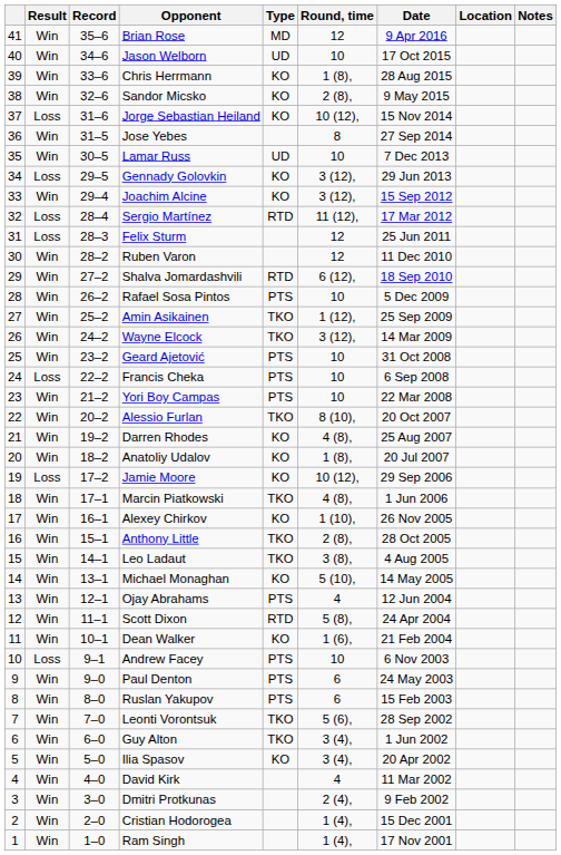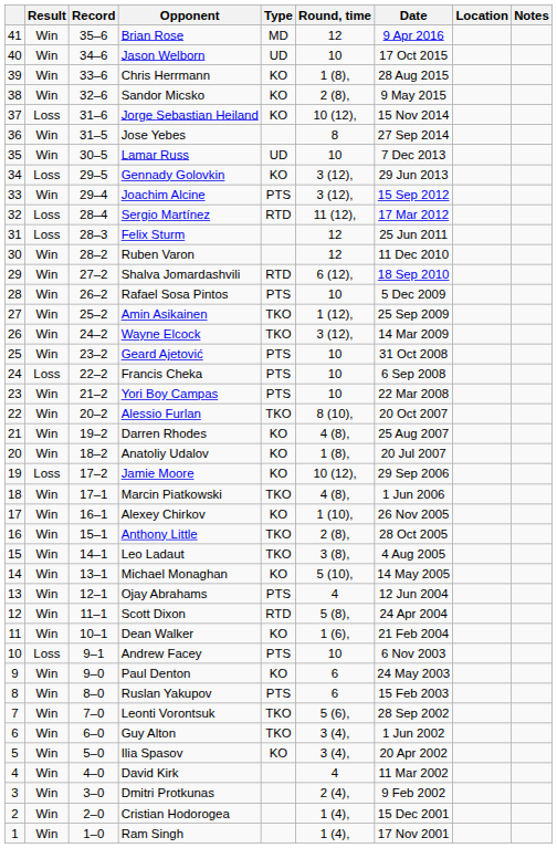 <table class="wikitable" style="text-align:center; font-size:95%">
 <tr>
 <th></th>
 <th>Result</th>
 <th>Record</th>
 <th>Opponent</th>
 <th>Type</th>
 <th>Round, time</th>
 <th>Date</th>
 <th>Location</th>
 <th>Notes</th>
 </tr>
 <tr>
 <td>41</td>
 <td>Win</td>
 <td>35–6</td>
 <td style="text-align:left;"><a href='#'>Brian Rose</a></td>
 <td>MD</td>
 <td>12</td>
 <td><a href='#'>9 Apr 2016</a></td>
 <td style="text-align:left;"></td>
 <td></td>
 </tr>
 <tr>
 <td>40</td>
 <td>Win</td>
 <td>34–6</td>
 <td style="text-align:left;"><a href='#'>Jason Welborn</a></td>
 <td>UD</td>
 <td>10</td>
 <td>17 Oct 2015</td>
 <td style="text-align:left;"></td>
 <td style="text-align:left;"></td>
 </tr>
 <tr>
 <td>39</td>
 <td>Win</td>
 <td>33–6</td>
 <td style="text-align:left;">Chris Herrmann</td>
 <td>KO</td>
 <td>1 (8), </td>
 <td>28 Aug 2015</td>
 <td style="text-align:left;"></td>
 <td></td>
 </tr>
 <tr>
 <td>38</td>
 <td>Win</td>
 <td>32–6</td>
 <td style="text-align:left;">Sandor Micsko</td>
 <td>KO</td>
 <td>2 (8), </td>
 <td>9 May 2015</td>
 <td style="text-align:left;"></td>
 <td></td>
 </tr>
 <tr>
 <td>37</td>
 <td>Loss</td>
 <td>31–6</td>
 <td style="text-align:left;"><a href='#'>Jorge Sebastian Heiland</a></td>
 <td>KO</td>
 <td>10 (12), </td>
 <td>15 Nov 2014</td>
 <td style="text-align:left;"></td>
 <td style="text-align:left;"></td>
 </tr>
 <tr>
 <td>36</td>
 <td>Win</td>
 <td>31–5</td>
 <td style="text-align:left;">Jose Yebes</td>
 <td></td>
 <td>8</td>
 <td>27 Sep 2014</td>
 <td style="text-align:left;"></td>
 <td></td>
 </tr>
 <tr>
 <td>35</td>
 <td>Win</td>
 <td>30–5</td>
 <td style="text-align:left;"><a href='#'>Lamar Russ</a></td>
 <td>UD</td>
 <td>10</td>
 <td>7 Dec 2013</td>
 <td style="text-align:left;"></td>
 <td></td>
 </tr>
 <tr>
 <td>34</td>
 <td>Loss</td>
 <td>29–5</td>
 <td style="text-align:left;"><a href='#'>Gennady Golovkin</a></td>
 <td>KO</td>
 <td>3 (12), </td>
 <td>29 Jun 2013</td>
 <td style="text-align:left;"></td>
 <td style="text-align:left;"></td>
 </tr>
 <tr>
 <td>33</td>
 <td>Win</td>
 <td>29–4</td>
 <td style="text-align:left;"><a href='#'>Joachim Alcine</a></td>
-<td>KO</td>
+<td>PTS</td>
 <td>3 (12), </td>
 <td><a href='#'>15 Sep 2012</a></td>
 <td style="text-align:left;"></td>
 <td></td>
 </tr>
 <tr>
 <td>32</td>
 <td>Loss</td>
 <td>28–4</td>
 <td style="text-align:left;"><a href='#'>Sergio Martínez</a></td>
 <td>RTD</td>
 <td>11 (12), </td>
 <td><a href='#'>17 Mar 2012</a></td>
 <td style="text-align:left;"></td>
 <td style="text-align:left;"></td>
 </tr>
 <tr>
 <td>31</td>
 <td>Loss</td>
 <td>28–3</td>
 <td style="text-align:left;"><a href='#'>Felix Sturm</a></td>
 <td></td>
 <td>12</td>
 <td>25 Jun 2011</td>
 <td style="text-align:left;"></td>
 <td style="text-align:left;"></td>
 </tr>
 <tr>
 <td>30</td>
 <td>Win</td>
 <td>28–2</td>
 <td style="text-align:left;">Ruben Varon</td>
 <td></td>
 <td>12</td>
 <td>11 Dec 2010</td>
 <td style="text-align:left;"></td>
 <td style="text-align:left;"></td>
 </tr>
 <tr>
 <td>29</td>
 <td>Win</td>
 <td>27–2</td>
 <td style="text-align:left;">Shalva Jomardashvili</td>
 <td>RTD</td>
 <td>6 (12), </td>
 <td><a href='#'>18 Sep 2010</a></td>
 <td style="text-align:left;"></td>
 <td style="text-align:left;"></td>
 </tr>
 <tr>
 <td>28</td>
 <td>Win</td>
 <td>26–2</td>
 <td style="text-align:left;">Rafael Sosa Pintos</td>
 <td>PTS</td>
 <td>10</td>
 <td>5 Dec 2009</td>
 <td style="text-align:left;"></td>
 <td></td>
 </tr>
 <tr>
 <td>27</td>
 <td>Win</td>
 <td>25–2</td>
 <td style="text-align:left;"><a href='#'>Amin Asikainen</a></td>
 <td>TKO</td>
 <td>1 (12), </td>
 <td>25 Sep 2009</td>
 <td style="text-align:left;"></td>
 <td style="text-align:left;"></td>
 </tr>
 <tr>
 <td>26</td>
 <td>Win</td>
 <td>24–2</td>
 <td style="text-align:left;"><a href='#'>Wayne Elcock</a></td>
 <td>TKO</td>
 <td>3 (12), </td>
 <td>14 Mar 2009</td>
 <td style="text-align:left;"></td>
 <td style="text-align:left;"></td>
 </tr>
 <tr>
 <td>25</td>
 <td>Win</td>
 <td>23–2</td>
 <td style="text-align:left;"><a href='#'>Geard Ajetović</a></td>
 <td>PTS</td>
 <td>10</td>
 <td>31 Oct 2008</td>
 <td style="text-align:left;"></td>
 <td></td>
 </tr>
 <tr>
 <td>24</td>
 <td>Loss</td>
 <td>22–2</td>
 <td style="text-align:left;">Francis Cheka</td>
 <td>PTS</td>
 <td>10</td>
 <td>6 Sep 2008</td>
 <td style="text-align:left;"></td>
 <td></td>
 </tr>
 <tr>
 <td>23</td>
 <td>Win</td>
 <td>21–2</td>
 <td style="text-align:left;"><a href='#'>Yori Boy Campas</a></td>
 <td>PTS</td>
 <td>10</td>
 <td>22 Mar 2008</td>
 <td style="text-align:left;"></td>
 <td></td>
 </tr>
 <tr>
 <td>22</td>
 <td>Win</td>
 <td>20–2</td>
 <td style="text-align:left;"><a href='#'>Alessio Furlan</a></td>
 <td>TKO</td>
 <td>8 (10), </td>
 <td>20 Oct 2007</td>
 <td style="text-align:left;"></td>
 <td></td>
 </tr>
 <tr>
 <td>21</td>
 <td>Win</td>
 <td>19–2</td>
 <td style="text-align:left;">Darren Rhodes</td>
 <td>KO</td>
 <td>4 (8), </td>
 <td>25 Aug 2007</td>
 <td style="text-align:left;"></td>
 <td></td>
 </tr>
 <tr>
 <td>20</td>
 <td>Win</td>
 <td>18–2</td>
 <td style="text-align:left;">Anatoliy Udalov</td>
 <td>KO</td>
 <td>1 (8), </td>
 <td>20 Jul 2007</td>
 <td style="text-align:left;"></td>
 <td></td>
 </tr>
 <tr>
 <td>19</td>
 <td>Loss</td>
 <td>17–2</td>
 <td style="text-align:left;"><a href='#'>Jamie Moore</a></td>
 <td>KO</td>
 <td>10 (12), </td>
 <td>29 Sep 2006</td>
 <td style="text-align:left;"></td>
 <td style="text-align:left;"></td>
 </tr>
 <tr>
 <td>18</td>
 <td>Win</td>
 <td>17–1</td>
 <td style="text-align:left;">Marcin Piatkowski</td>
 <td>TKO</td>
 <td>4 (8), </td>
 <td>1 Jun 2006</td>
 <td style="text-align:left;"></td>
 <td></td>
 </tr>
 <tr>
 <td>17</td>
 <td>Win</td>
 <td>16–1</td>
 <td style="text-align:left;">Alexey Chirkov</td>
 <td>KO</td>
 <td>1 (10), </td>
 <td>26 Nov 2005</td>
 <td style="text-align:left;"></td>
 <td></td>
 </tr>
 <tr>
 <td>16</td>
 <td>Win</td>
 <td>15–1</td>
 <td style="text-align:left;"><a href='#'>Anthony Little</a></td>
 <td>TKO</td>
 <td>2 (8), </td>
 <td>28 Oct 2005</td>
 <td style="text-align:left;"></td>
 <td></td>
 </tr>
 <tr>
 <td>15</td>
 <td>Win</td>
 <td>14–1</td>
 <td style="text-align:left;">Leo Ladaut</td>
 <td>TKO</td>
 <td>3 (8), </td>
 <td>4 Aug 2005</td>
 <td style="text-align:left;"></td>
 <td></td>
 </tr>
 <tr>
 <td>14</td>
 <td>Win</td>
 <td>13–1</td>
 <td style="text-align:left;">Michael Monaghan</td>
 <td>KO</td>
 <td>5 (10), </td>
 <td>14 May 2005</td>
 <td style="text-align:left;"></td>
 <td style="text-align:left;"></td>
 </tr>
 <tr>
 <td>13</td>
 <td>Win</td>
 <td>12–1</td>
 <td style="text-align:left;">Ojay Abrahams</td>
 <td>PTS</td>
 <td>4</td>
 <td>12 Jun 2004</td>
 <td style="text-align:left;"></td>
 <td></td>
 </tr>
 <tr>
 <td>12</td>
 <td>Win</td>
 <td>11–1</td>
 <td style="text-align:left;">Scott Dixon</td>
 <td>RTD</td>
 <td>5 (8), </td>
 <td>24 Apr 2004</td>
 <td style="text-align:left;"></td>
 <td></td>
 </tr>
 <tr>
 <td>11</td>
 <td>Win</td>
 <td>10–1</td>
 <td style="text-align:left;">Dean Walker</td>
 <td>KO</td>
 <td>1 (6), </td>
 <td>21 Feb 2004</td>
 <td style="text-align:left;"></td>
 <td></td>
 </tr>
 <tr>
 <td>10</td>
 <td>Loss</td>
 <td>9–1</td>
 <td style="text-align:left;">Andrew Facey</td>
 <td>PTS</td>
 <td>10</td>
 <td>6 Nov 2003</td>
 <td style="text-align:left;"></td>
 <td style="text-align:left;"></td>
 </tr>
 <tr>
 <td>9</td>
 <td>Win</td>
 <td>9–0</td>
 <td style="text-align:left;">Paul Denton</td>
-<td>PTS</td>
+<td>KO</td>
 <td>6</td>
 <td>24 May 2003</td>
 <td style="text-align:left;"></td>
 <td></td>
 </tr>
 <tr>
 <td>8</td>
 <td>Win</td>
 <td>8–0</td>
 <td style="text-align:left;">Ruslan Yakupov</td>
 <td>PTS</td>
 <td>6</td>
 <td>15 Feb 2003</td>
 <td style="text-align:left;"></td>
 <td></td>
 </tr>
 <tr>
 <td>7</td>
 <td>Win</td>
 <td>7–0</td>
 <td style="text-align:left;">Leonti Vorontsuk</td>
 <td>TKO</td>
 <td>5 (6), </td>
 <td>28 Sep 2002</td>
 <td style="text-align:left;"></td>
 <td></td>
 </tr>
 <tr>
 <td>6</td>
 <td>Win</td>
 <td>6–0</td>
 <td style="text-align:left;">Guy Alton</td>
 <td>TKO</td>
 <td>3 (4), </td>
 <td>1 Jun 2002</td>
 <td style="text-align:left;"></td>
 <td></td>
 </tr>
 <tr>
 <td>5</td>
 <td>Win</td>
 <td>5–0</td>
 <td style="text-align:left;">Ilia Spasov</td>
 <td>KO</td>
 <td>3 (4), </td>
 <td>20 Apr 2002</td>
 <td style="text-align:left;"></td>
 <td></td>
 </tr>
 <tr>
 <td>4</td>
 <td>Win</td>
 <td>4–0</td>
 <td style="text-align:left;">David Kirk</td>
 <td></td>
 <td>4</td>
 <td>11 Mar 2002</td>
 <td style="text-align:left;"></td>
 <td></td>
 </tr>
 <tr>
 <td>3</td>
 <td>Win</td>
 <td>3–0</td>
 <td style="text-align:left;">Dmitri Protkunas</td>
 <td></td>
 <td>2 (4), </td>
 <td>9 Feb 2002</td>
 <td style="text-align:left;"></td>
 <td></td>
 </tr>
 <tr>
 <td>2</td>
 <td>Win</td>
 <td>2–0</td>
 <td style="text-align:left;">Cristian Hodorogea</td>
 <td></td>
 <td>1 (4), </td>
 <td>15 Dec 2001</td>
 <td style="text-align:left;"></td>
 <td></td>
 </tr>
 <tr>
 <td>1</td>
 <td>Win</td>
 <td>1–0</td>
 <td style="text-align:left;">Ram Singh</td>
 <td></td>
 <td>1 (4), </td>
 <td>17 Nov 2001</td>
 <td style="text-align:left;"></td>
 <td></td>
 </tr>
 </table>
